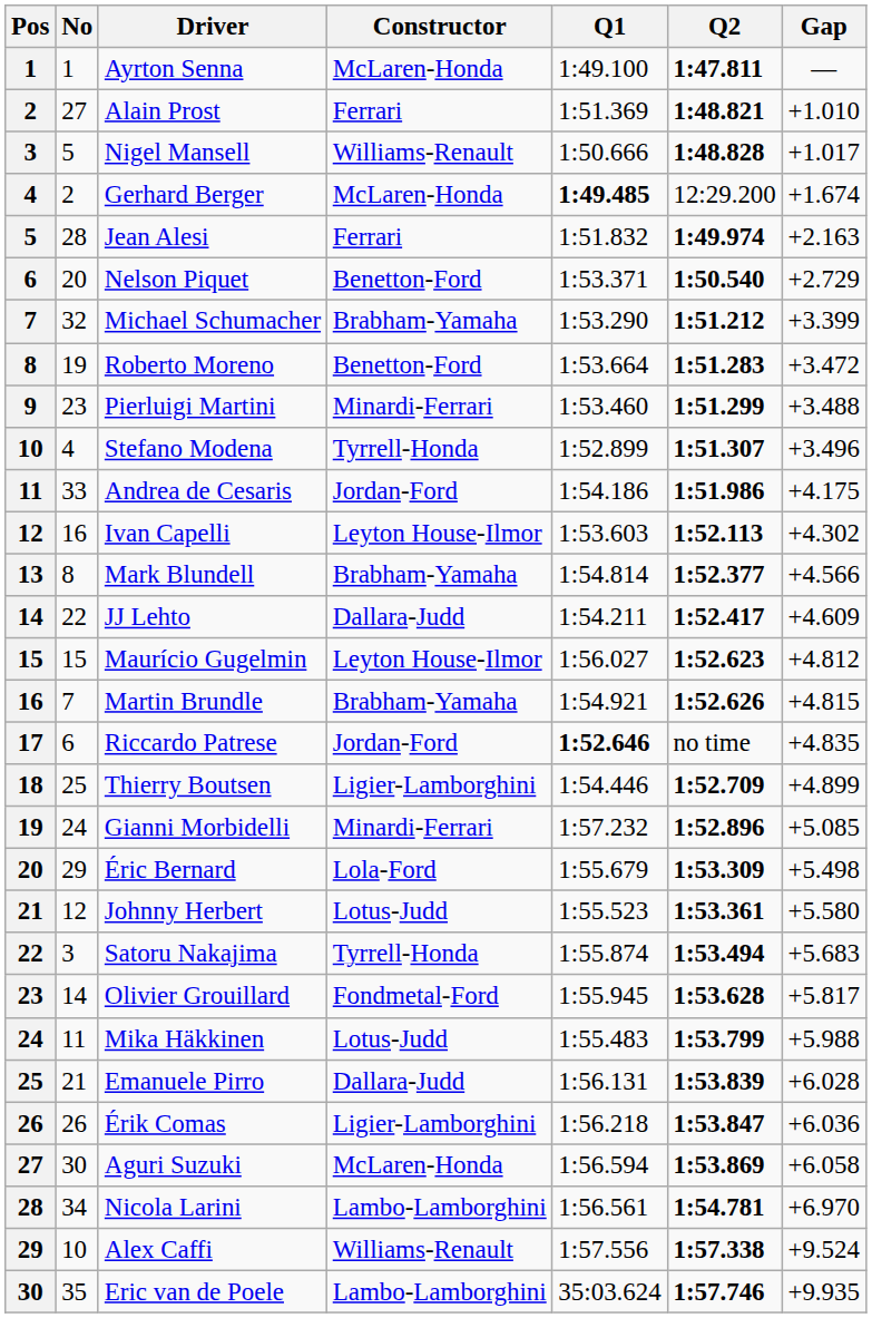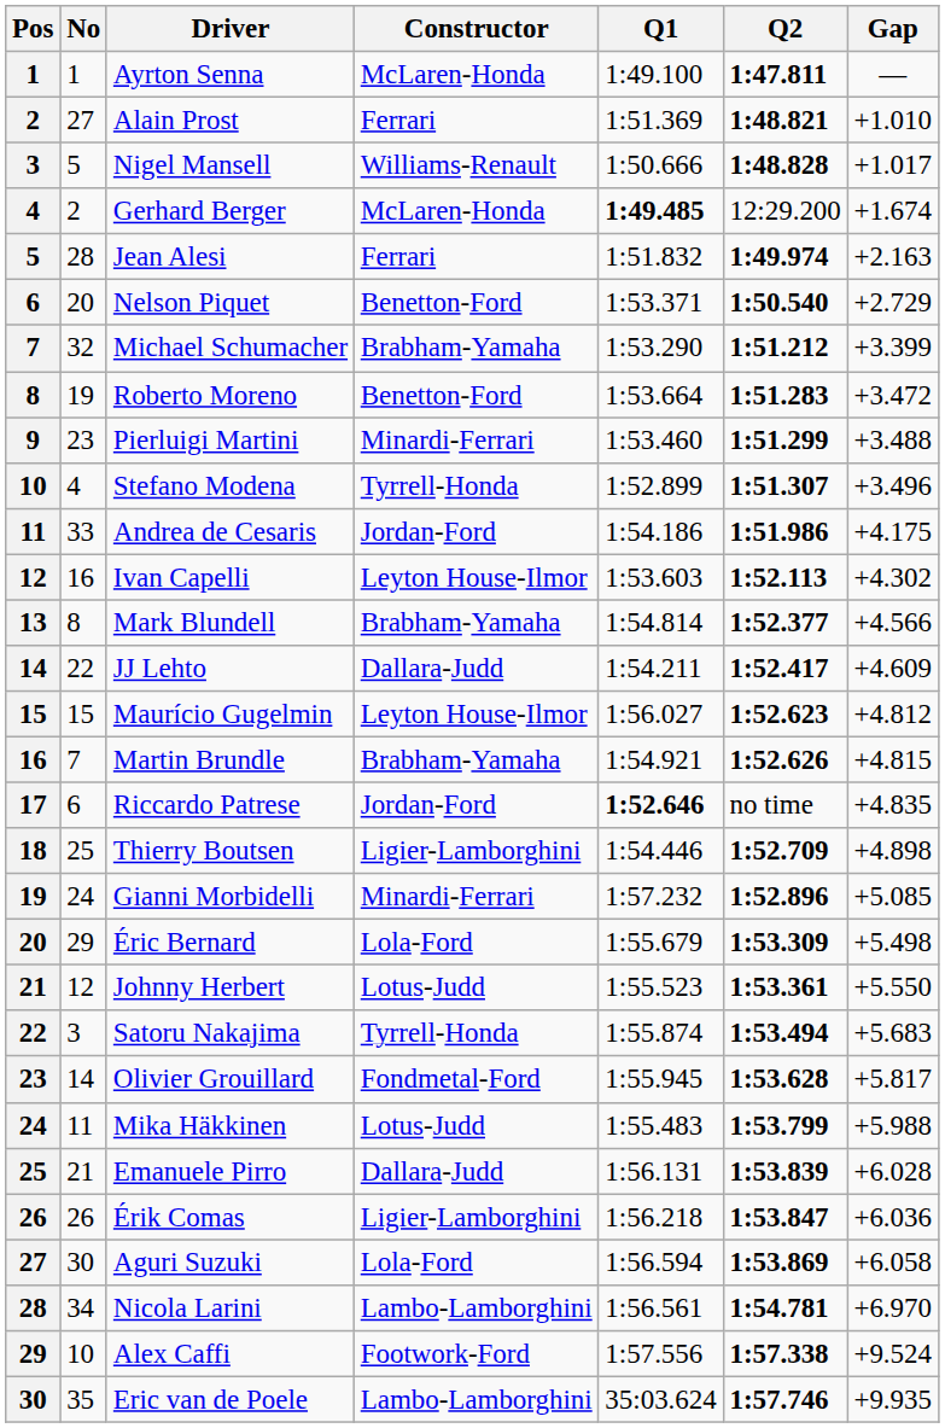 <table class="wikitable sortable" style="font-size: 95%;">
 <tr>
 <th>Pos</th>
 <th>No</th>
 <th>Driver</th>
 <th>Constructor</th>
 <th>Q1</th>
 <th>Q2</th>
 <th>Gap</th>
 </tr>
 <tr>
 <th>1</th>
 <td>1</td>
 <td> <a href='#'>Ayrton Senna</a></td>
 <td><a href='#'>McLaren</a>-<a href='#'>Honda</a></td>
 <td>1:49.100</td>
 <td><strong>1:47.811</strong></td>
 <td align="center">—</td>
 </tr>
 <tr>
 <th>2</th>
 <td>27</td>
 <td> <a href='#'>Alain Prost</a></td>
 <td><a href='#'>Ferrari</a></td>
 <td>1:51.369</td>
 <td><strong>1:48.821</strong></td>
 <td>+1.010</td>
 </tr>
 <tr>
 <th>3</th>
 <td>5</td>
 <td> <a href='#'>Nigel Mansell</a></td>
 <td><a href='#'>Williams</a>-<a href='#'>Renault</a></td>
 <td>1:50.666</td>
 <td><strong>1:48.828</strong></td>
 <td>+1.017</td>
 </tr>
 <tr>
 <th>4</th>
 <td>2</td>
 <td> <a href='#'>Gerhard Berger</a></td>
 <td><a href='#'>McLaren</a>-<a href='#'>Honda</a></td>
 <td><strong>1:49.485</strong></td>
 <td>12:29.200</td>
 <td>+1.674</td>
 </tr>
 <tr>
 <th>5</th>
 <td>28</td>
 <td> <a href='#'>Jean Alesi</a></td>
 <td><a href='#'>Ferrari</a></td>
 <td>1:51.832</td>
 <td><strong>1:49.974</strong></td>
 <td>+2.163</td>
 </tr>
 <tr>
 <th>6</th>
 <td>20</td>
 <td> <a href='#'>Nelson Piquet</a></td>
 <td><a href='#'>Benetton</a>-<a href='#'>Ford</a></td>
 <td>1:53.371</td>
 <td><strong>1:50.540</strong></td>
 <td>+2.729</td>
 </tr>
 <tr>
 <th>7</th>
 <td>32</td>
 <td> <a href='#'>Michael Schumacher</a></td>
 <td><a href='#'>Brabham</a>-<a href='#'>Yamaha</a></td>
 <td>1:53.290</td>
 <td><strong>1:51.212</strong></td>
 <td>+3.399</td>
 </tr>
 <tr>
 <th>8</th>
 <td>19</td>
 <td> <a href='#'>Roberto Moreno</a></td>
 <td><a href='#'>Benetton</a>-<a href='#'>Ford</a></td>
 <td>1:53.664</td>
 <td><strong>1:51.283</strong></td>
 <td>+3.472</td>
 </tr>
 <tr>
 <th>9</th>
 <td>23</td>
 <td> <a href='#'>Pierluigi Martini</a></td>
 <td><a href='#'>Minardi</a>-<a href='#'>Ferrari</a></td>
 <td>1:53.460</td>
 <td><strong>1:51.299</strong></td>
 <td>+3.488</td>
 </tr>
 <tr>
 <th>10</th>
 <td>4</td>
 <td> <a href='#'>Stefano Modena</a></td>
 <td><a href='#'>Tyrrell</a>-<a href='#'>Honda</a></td>
 <td>1:52.899</td>
 <td><strong>1:51.307</strong></td>
 <td>+3.496</td>
 </tr>
 <tr>
 <th>11</th>
 <td>33</td>
 <td> <a href='#'>Andrea de Cesaris</a></td>
 <td><a href='#'>Jordan</a>-<a href='#'>Ford</a></td>
 <td>1:54.186</td>
 <td><strong>1:51.986</strong></td>
 <td>+4.175</td>
 </tr>
 <tr>
 <th>12</th>
 <td>16</td>
 <td> <a href='#'>Ivan Capelli</a></td>
 <td><a href='#'>Leyton House</a>-<a href='#'>Ilmor</a></td>
 <td>1:53.603</td>
 <td><strong>1:52.113</strong></td>
 <td>+4.302</td>
 </tr>
 <tr>
 <th>13</th>
 <td>8</td>
 <td> <a href='#'>Mark Blundell</a></td>
 <td><a href='#'>Brabham</a>-<a href='#'>Yamaha</a></td>
 <td>1:54.814</td>
 <td><strong>1:52.377</strong></td>
 <td>+4.566</td>
 </tr>
 <tr>
 <th>14</th>
 <td>22</td>
 <td> <a href='#'>JJ Lehto</a></td>
 <td><a href='#'>Dallara</a>-<a href='#'>Judd</a></td>
 <td>1:54.211</td>
 <td><strong>1:52.417</strong></td>
 <td>+4.609</td>
 </tr>
 <tr>
 <th>15</th>
 <td>15</td>
 <td> <a href='#'>Maurício Gugelmin</a></td>
 <td><a href='#'>Leyton House</a>-<a href='#'>Ilmor</a></td>
 <td>1:56.027</td>
 <td><strong>1:52.623</strong></td>
 <td>+4.812</td>
 </tr>
 <tr>
 <th>16</th>
 <td>7</td>
 <td> <a href='#'>Martin Brundle</a></td>
 <td><a href='#'>Brabham</a>-<a href='#'>Yamaha</a></td>
 <td>1:54.921</td>
 <td><strong>1:52.626</strong></td>
 <td>+4.815</td>
 </tr>
 <tr>
 <th>17</th>
 <td>6</td>
 <td> <a href='#'>Riccardo Patrese</a></td>
 <td><a href='#'>Jordan</a>-<a href='#'>Ford</a></td>
 <td><strong>1:52.646</strong></td>
 <td>no time</td>
 <td>+4.835</td>
 </tr>
 <tr>
 <th>18</th>
 <td>25</td>
 <td> <a href='#'>Thierry Boutsen</a></td>
 <td><a href='#'>Ligier</a>-<a href='#'>Lamborghini</a></td>
 <td>1:54.446</td>
 <td><strong>1:52.709</strong></td>
-<td>+4.899</td>
+<td>+4.898</td>
 </tr>
 <tr>
 <th>19</th>
 <td>24</td>
 <td> <a href='#'>Gianni Morbidelli</a></td>
 <td><a href='#'>Minardi</a>-<a href='#'>Ferrari</a></td>
 <td>1:57.232</td>
 <td><strong>1:52.896</strong></td>
 <td>+5.085</td>
 </tr>
 <tr>
 <th>20</th>
 <td>29</td>
 <td> <a href='#'>Éric Bernard</a></td>
 <td><a href='#'>Lola</a>-<a href='#'>Ford</a></td>
 <td>1:55.679</td>
 <td><strong>1:53.309</strong></td>
 <td>+5.498</td>
 </tr>
 <tr>
 <th>21</th>
 <td>12</td>
 <td> <a href='#'>Johnny Herbert</a></td>
 <td><a href='#'>Lotus</a>-<a href='#'>Judd</a></td>
 <td>1:55.523</td>
 <td><strong>1:53.361</strong></td>
-<td>+5.580</td>
+<td>+5.550</td>
 </tr>
 <tr>
 <th>22</th>
 <td>3</td>
 <td> <a href='#'>Satoru Nakajima</a></td>
 <td><a href='#'>Tyrrell</a>-<a href='#'>Honda</a></td>
 <td>1:55.874</td>
 <td><strong>1:53.494</strong></td>
 <td>+5.683</td>
 </tr>
 <tr>
 <th>23</th>
 <td>14</td>
 <td> <a href='#'>Olivier Grouillard</a></td>
 <td><a href='#'>Fondmetal</a>-<a href='#'>Ford</a></td>
 <td>1:55.945</td>
 <td><strong>1:53.628</strong></td>
 <td>+5.817</td>
 </tr>
 <tr>
 <th>24</th>
 <td>11</td>
 <td> <a href='#'>Mika Häkkinen</a></td>
 <td><a href='#'>Lotus</a>-<a href='#'>Judd</a></td>
 <td>1:55.483</td>
 <td><strong>1:53.799</strong></td>
 <td>+5.988</td>
 </tr>
 <tr>
 <th>25</th>
 <td>21</td>
 <td> <a href='#'>Emanuele Pirro</a></td>
 <td><a href='#'>Dallara</a>-<a href='#'>Judd</a></td>
 <td>1:56.131</td>
 <td><strong>1:53.839</strong></td>
 <td>+6.028</td>
 </tr>
 <tr>
 <th>26</th>
 <td>26</td>
 <td> <a href='#'>Érik Comas</a></td>
 <td><a href='#'>Ligier</a>-<a href='#'>Lamborghini</a></td>
 <td>1:56.218</td>
 <td><strong>1:53.847</strong></td>
 <td>+6.036</td>
 </tr>
 <tr>
 <th>27</th>
 <td>30</td>
 <td> <a href='#'>Aguri Suzuki</a></td>
-<td><a href='#'>McLaren</a>-<a href='#'>Honda</a></td>
+<td><a href='#'>Lola</a>-<a href='#'>Ford</a></td>
 <td>1:56.594</td>
 <td><strong>1:53.869</strong></td>
 <td>+6.058</td>
 </tr>
 <tr>
 <th>28</th>
 <td>34</td>
 <td> <a href='#'>Nicola Larini</a></td>
 <td><a href='#'>Lambo</a>-<a href='#'>Lamborghini</a></td>
 <td>1:56.561</td>
 <td><strong>1:54.781</strong></td>
 <td>+6.970</td>
 </tr>
 <tr>
 <th>29</th>
 <td>10</td>
 <td> <a href='#'>Alex Caffi</a></td>
-<td><a href='#'>Williams</a>-<a href='#'>Renault</a></td>
+<td><a href='#'>Footwork</a>-<a href='#'>Ford</a></td>
 <td>1:57.556</td>
 <td><strong>1:57.338</strong></td>
 <td>+9.524</td>
 </tr>
 <tr>
 <th>30</th>
 <td>35</td>
 <td> <a href='#'>Eric van de Poele</a></td>
 <td><a href='#'>Lambo</a>-<a href='#'>Lamborghini</a></td>
 <td>35:03.624</td>
 <td><strong>1:57.746</strong></td>
 <td>+9.935</td>
 </tr>
 </table>
